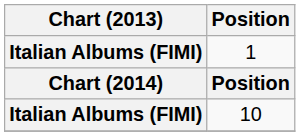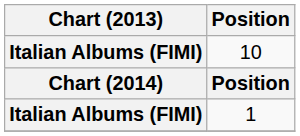 <table class="wikitable sortable plainrowheaders" style="text-align:center;">
 <tr>
 <th>Chart (2013)</th>
 <th>Position</th>
 </tr>
 <tr>
 <th scope="row">Italian Albums (FIMI)</th>
-<td>1</td>
+<td>10</td>
 </tr>
 <tr>
 <th>Chart (2014)</th>
 <th>Position</th>
 </tr>
 <tr>
 <th scope="row">Italian Albums (FIMI)</th>
-<td>10</td>
+<td>1</td>
 </tr>
 <tr>
 </tr>
 </table>
